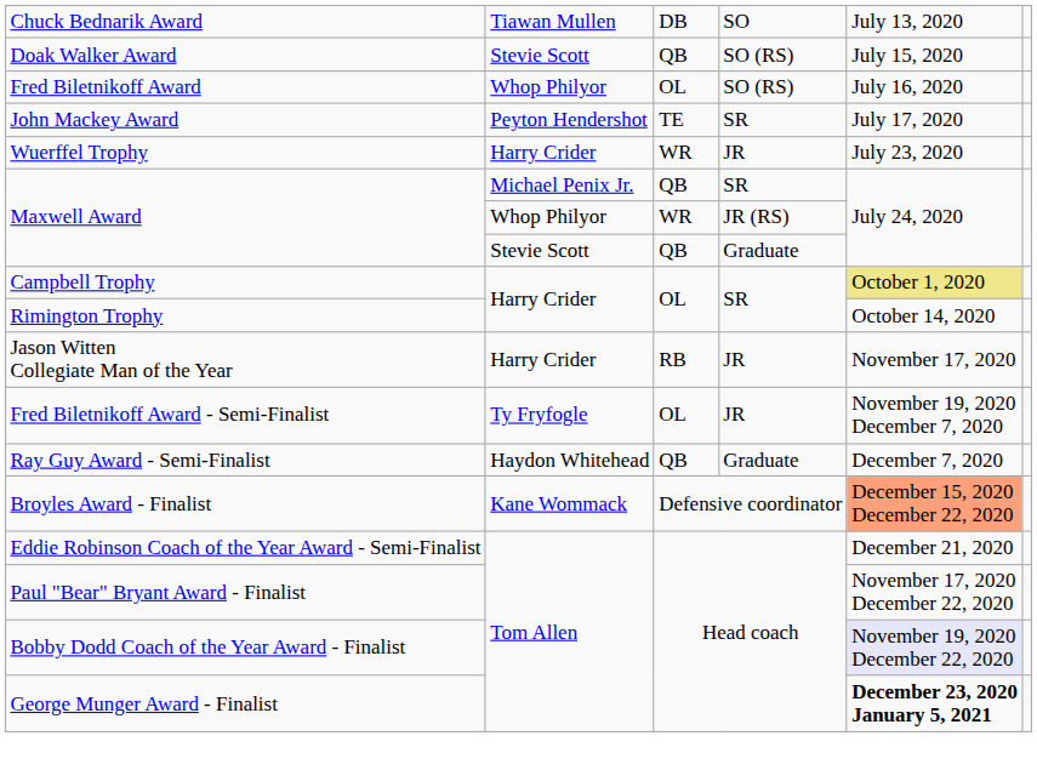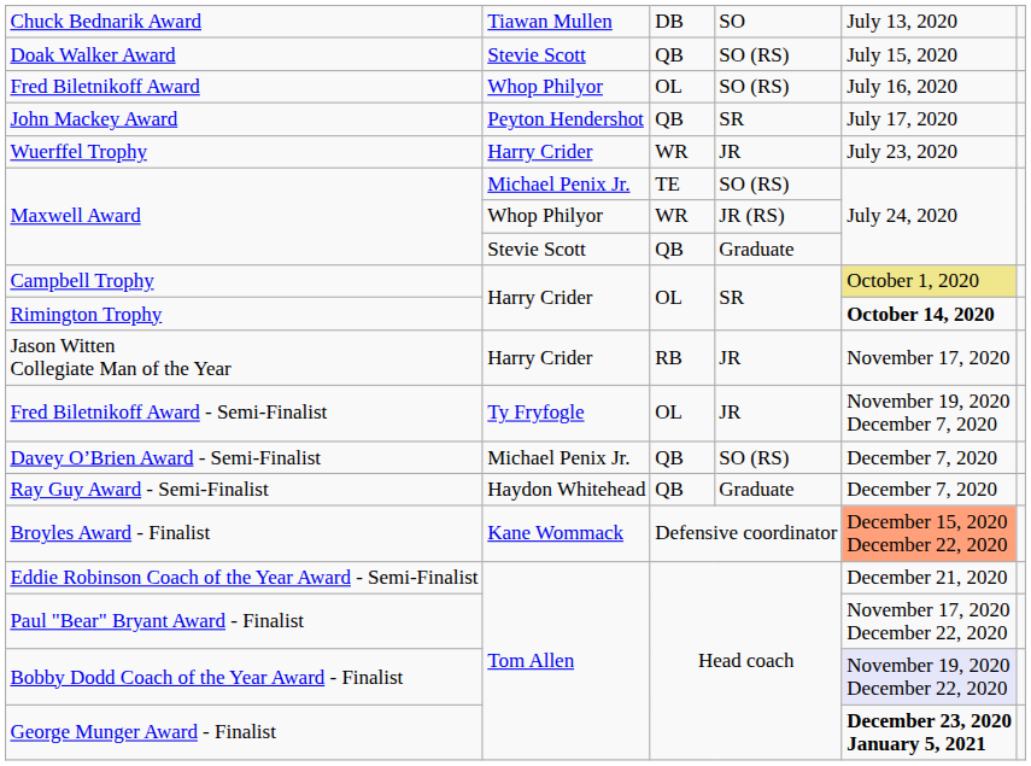 <table class="wikitable">
 <tr>
 <td><a href='#'>Chuck Bednarik Award</a></td>
 <td><a href='#'>Tiawan Mullen</a></td>
 <td>DB</td>
 <td>SO</td>
 <td>July 13, 2020</td>
 <td></td>
 </tr>
 <tr>
 <td><a href='#'>Doak Walker Award</a></td>
 <td><a href='#'>Stevie Scott</a></td>
 <td>QB</td>
 <td>SO (RS)</td>
 <td>July 15, 2020</td>
 <td></td>
 </tr>
 <tr>
 <td><a href='#'>Fred Biletnikoff Award</a></td>
 <td><a href='#'>Whop Philyor</a></td>
 <td>OL</td>
 <td>SO (RS)</td>
 <td>July 16, 2020</td>
 <td></td>
 </tr>
 <tr>
 <td><a href='#'>John Mackey Award</a></td>
 <td><a href='#'>Peyton Hendershot</a></td>
-<td>TE</td>
+<td>QB</td>
 <td>SR</td>
 <td>July 17, 2020</td>
 <td></td>
 </tr>
 <tr>
 <td><a href='#'>Wuerffel Trophy</a></td>
 <td><a href='#'>Harry Crider</a></td>
 <td>WR</td>
 <td>JR</td>
 <td>July 23, 2020</td>
 <td></td>
 </tr>
 <tr>
 <td rowspan="3"><a href='#'>Maxwell Award</a></td>
 <td><a href='#'>Michael Penix Jr.</a></td>
-<td>QB</td>
-<td>SR</td>
+<td>TE</td>
+<td>SO (RS)</td>
 <td rowspan="3">July 24, 2020</td>
 <td rowspan="3"></td>
 </tr>
 <tr>
 <td>Whop Philyor</td>
 <td>WR</td>
 <td>JR (RS)</td>
 </tr>
 <tr>
 <td>Stevie Scott</td>
 <td>QB</td>
 <td>Graduate</td>
 </tr>
 <tr>
 <td><a href='#'>Campbell Trophy</a></td>
 <td rowspan="2">Harry Crider</td>
 <td rowspan="2">OL</td>
 <td rowspan="2">SR</td>
 <td style="background: khaki;">October 1, 2020</td>
 <td></td>
 </tr>
 <tr>
 <td><a href='#'>Rimington Trophy</a></td>
-<td>October 14, 2020</td>
+<td><strong>October 14, 2020</strong></td>
 <td></td>
 </tr>
 <tr>
 <td>Jason Witten<br>Collegiate Man of the Year</td>
 <td>Harry Crider</td>
 <td>RB</td>
 <td>JR</td>
 <td>November 17, 2020</td>
 <td></td>
 </tr>
 <tr>
 <td><a href='#'>Fred Biletnikoff Award</a> - Semi-Finalist</td>
 <td><a href='#'>Ty Fryfogle</a></td>
 <td>OL</td>
 <td>JR</td>
 <td>November 19, 2020 <br> December 7, 2020</td>
+<td></td>
+</tr>
+<tr>
+<td><a href='#'>Davey O’Brien Award</a> - Semi-Finalist</td>
+<td>Michael Penix Jr.</td>
+<td>QB</td>
+<td>SO (RS)</td>
+<td>December 7, 2020</td>
 <td></td>
 </tr>
 <tr>
 <td><a href='#'>Ray Guy Award</a> - Semi-Finalist</td>
 <td>Haydon Whitehead</td>
 <td>QB</td>
 <td>Graduate</td>
 <td>December 7, 2020</td>
 <td></td>
 </tr>
 <tr>
 <td><a href='#'>Broyles Award</a> - Finalist</td>
 <td><a href='#'>Kane Wommack</a></td>
 <td colspan="2">Defensive coordinator</td>
 <td style="background: lightsalmon;">December 15, 2020<br>December 22, 2020</td>
 <td></td>
 </tr>
 <tr>
 <td><a href='#'>Eddie Robinson Coach of the Year Award</a> - Semi-Finalist</td>
 <td rowspan="4"><a href='#'>Tom Allen</a></td>
 <td rowspan="4" colspan="2" align="center">Head coach</td>
 <td>December 21, 2020</td>
 <td></td>
 </tr>
 <tr>
 <td><a href='#'>Paul "Bear" Bryant Award</a> - Finalist</td>
 <td>November 17, 2020<br>December 22, 2020</td>
 <td><br></td>
 </tr>
 <tr>
 <td><a href='#'>Bobby Dodd Coach of the Year Award</a> - Finalist</td>
 <td style="background: lavender;">November 19, 2020<br>December 22, 2020</td>
 <td></td>
 </tr>
 <tr>
 <td><a href='#'>George Munger Award</a> - Finalist</td>
 <td><strong>December 23, 2020<br>January 5, 2021</strong></td>
 <td></td>
 </tr>
 </table>
